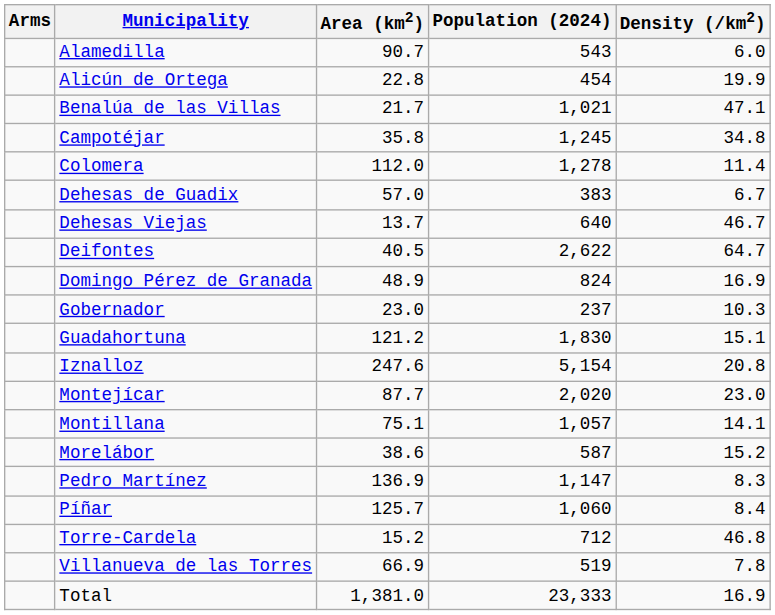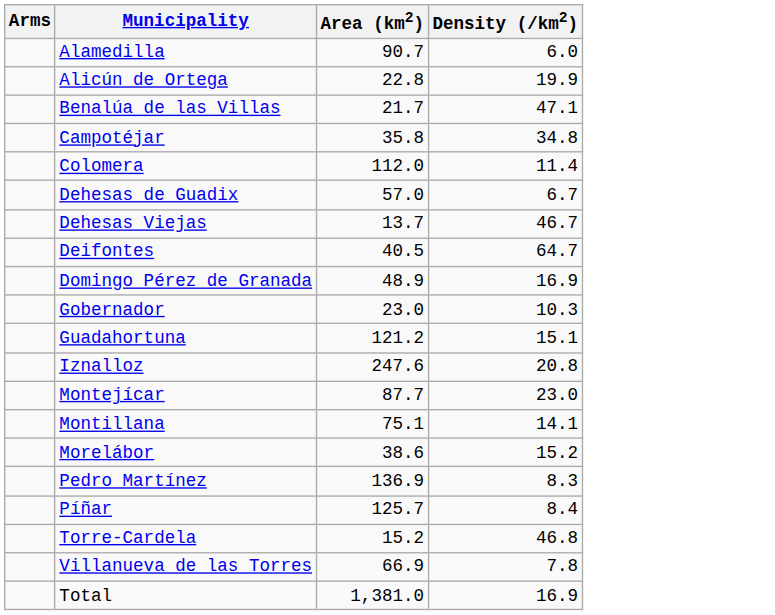 <table class="wikitable sortable">
 <tr>
 <th>Arms</th>
 <th><a href='#'>Municipality</a></th>
 <th>Area (km<sup>2</sup>)</th>
-<th>Population (2024)</th>
 <th>Density (/km<sup>2</sup>)</th>
 </tr>
 <tr>
 <td></td>
 <td><a href='#'>Alamedilla</a></td>
 <td align="right">90.7</td>
-<td align="right">543</td>
 <td align="right">6.0</td>
 </tr>
 <tr>
 <td></td>
 <td><a href='#'>Alicún de Ortega</a></td>
 <td align="right">22.8</td>
-<td align="right">454</td>
 <td align="right">19.9</td>
 </tr>
 <tr>
 <td></td>
 <td><a href='#'>Benalúa de las Villas</a></td>
 <td align="right">21.7</td>
-<td align="right">1,021</td>
 <td align="right">47.1</td>
 </tr>
 <tr>
 <td></td>
 <td><a href='#'>Campotéjar</a></td>
 <td align="right">35.8</td>
-<td align="right">1,245</td>
 <td align="right">34.8</td>
 </tr>
 <tr>
 <td></td>
 <td><a href='#'>Colomera</a></td>
 <td align="right">112.0</td>
-<td align="right">1,278</td>
 <td align="right">11.4</td>
 </tr>
 <tr>
 <td></td>
 <td><a href='#'>Dehesas de Guadix</a></td>
 <td align="right">57.0</td>
-<td align="right">383</td>
 <td align="right">6.7</td>
 </tr>
 <tr>
 <td></td>
 <td><a href='#'>Dehesas Viejas</a></td>
 <td align="right">13.7</td>
-<td align="right">640</td>
 <td align="right">46.7</td>
 </tr>
 <tr>
 <td></td>
 <td><a href='#'>Deifontes</a></td>
 <td align="right">40.5</td>
-<td align="right">2,622</td>
 <td align="right">64.7</td>
 </tr>
 <tr>
 <td></td>
 <td><a href='#'>Domingo Pérez de Granada</a></td>
 <td align="right">48.9</td>
-<td align="right">824</td>
 <td align="right">16.9</td>
 </tr>
 <tr>
 <td></td>
 <td><a href='#'>Gobernador</a></td>
 <td align="right">23.0</td>
-<td align="right">237</td>
 <td align="right">10.3</td>
 </tr>
 <tr>
 <td></td>
 <td><a href='#'>Guadahortuna</a></td>
 <td align="right">121.2</td>
-<td align="right">1,830</td>
 <td align="right">15.1</td>
 </tr>
 <tr>
 <td></td>
 <td><a href='#'>Iznalloz</a></td>
 <td align="right">247.6</td>
-<td align="right">5,154</td>
 <td align="right">20.8</td>
 </tr>
 <tr>
 <td></td>
 <td><a href='#'>Montejícar</a></td>
 <td align="right">87.7</td>
-<td align="right">2,020</td>
 <td align="right">23.0</td>
 </tr>
 <tr>
 <td></td>
 <td><a href='#'>Montillana</a></td>
 <td align="right">75.1</td>
-<td align="right">1,057</td>
 <td align="right">14.1</td>
 </tr>
 <tr>
 <td></td>
 <td><a href='#'>Morelábor</a></td>
 <td align="right">38.6</td>
-<td align="right">587</td>
 <td align="right">15.2</td>
 </tr>
 <tr>
 <td></td>
 <td><a href='#'>Pedro Martínez</a></td>
 <td align="right">136.9</td>
-<td align="right">1,147</td>
 <td align="right">8.3</td>
 </tr>
 <tr>
 <td></td>
 <td><a href='#'>Píñar</a></td>
 <td align="right">125.7</td>
-<td align="right">1,060</td>
 <td align="right">8.4</td>
 </tr>
 <tr>
 <td></td>
 <td><a href='#'>Torre-Cardela</a></td>
 <td align="right">15.2</td>
-<td align="right">712</td>
 <td align="right">46.8</td>
 </tr>
 <tr>
 <td></td>
 <td><a href='#'>Villanueva de las Torres</a></td>
 <td align="right">66.9</td>
-<td align="right">519</td>
 <td align="right">7.8</td>
 </tr>
 <tr>
 <td></td>
 <td>Total</td>
 <td align="right">1,381.0</td>
-<td align="right">23,333</td>
 <td align="right">16.9</td>
 </tr>
 </table>
